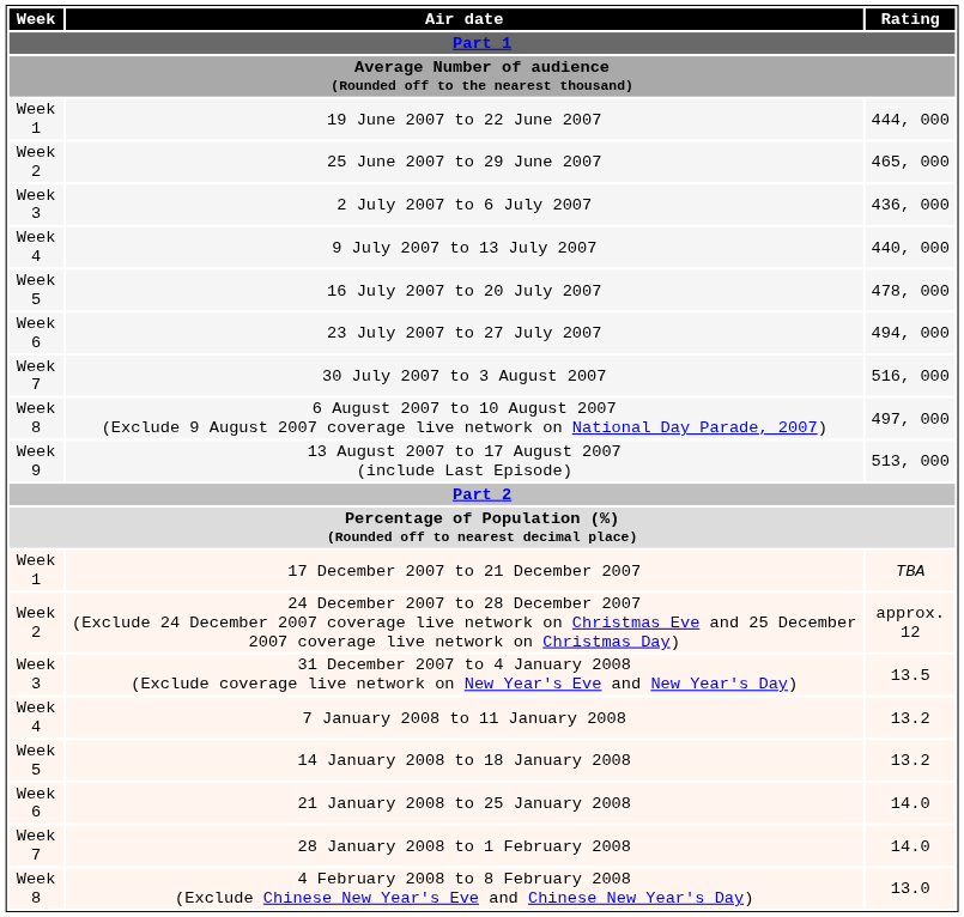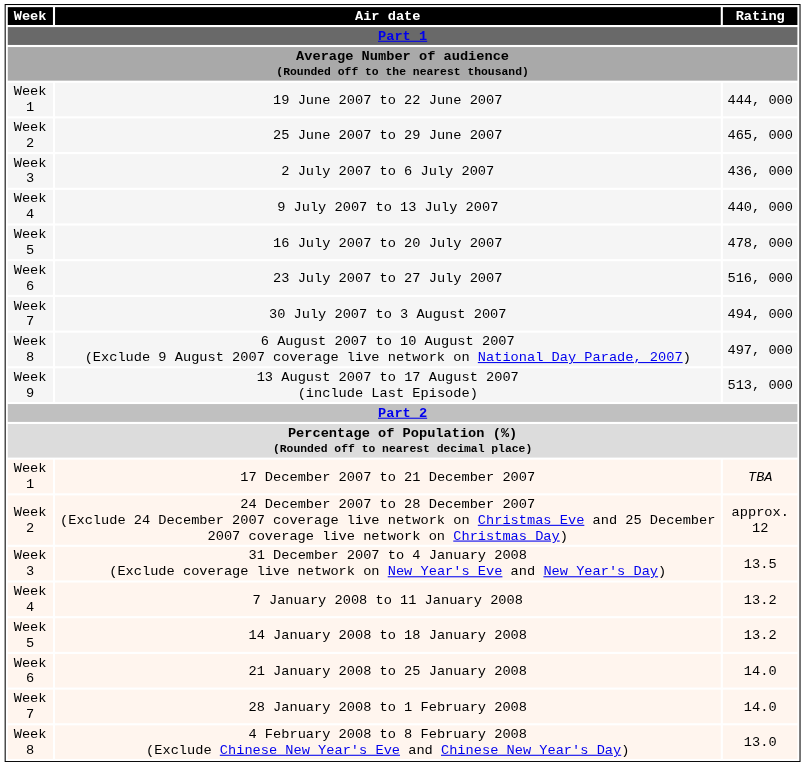 <table style="margin: 1em auto 1em auto; width:60%; border: black solid 1px">
 <tr style="background:black; color:white;">
 <th>Week</th>
 <th>Air date</th>
 <th>Rating</th>
 </tr>
 <tr style="background:dimgray; color:white;">
 <th colspan=3 align=center><a href='#'>Part 1</a></th>
 </tr>
 <tr style="background:darkgray; color:black;">
 <th colspan=3>Average Number of audience<br><small>(Rounded off to the nearest thousand)</small></th>
 </tr>
 <tr>
 <td align="center" bgcolor=whitesmoke>Week 1</td>
 <td align="center" bgcolor=whitesmoke>19 June 2007 to 22 June 2007</td>
 <td align="center" bgcolor=whitesmoke>444, 000</td>
 </tr>
 <tr>
 <td align="center" bgcolor=whitesmoke>Week 2</td>
 <td align="center" bgcolor=whitesmoke>25 June 2007 to 29 June 2007</td>
 <td align="center" bgcolor=whitesmoke>465, 000</td>
 </tr>
 <tr>
 <td align="center" bgcolor=whitesmoke>Week 3</td>
 <td align="center" bgcolor=whitesmoke>2 July 2007 to 6 July 2007</td>
 <td align="center" bgcolor=whitesmoke>436, 000</td>
 </tr>
 <tr>
 <td align="center" bgcolor=whitesmoke>Week 4</td>
 <td align="center" bgcolor=whitesmoke>9 July 2007 to 13 July 2007</td>
 <td align="center" bgcolor=whitesmoke>440, 000</td>
 </tr>
 <tr>
 <td align="center" bgcolor=whitesmoke>Week 5</td>
 <td align="center" bgcolor=whitesmoke>16 July 2007 to 20 July 2007</td>
 <td align="center" bgcolor=whitesmoke>478, 000</td>
 </tr>
 <tr>
 <td align="center" bgcolor=whitesmoke>Week 6</td>
 <td align="center" bgcolor=whitesmoke>23 July 2007 to 27 July 2007</td>
-<td align="center" bgcolor=whitesmoke>494, 000</td>
+<td align="center" bgcolor=whitesmoke>516, 000</td>
 </tr>
 <tr>
 <td align="center" bgcolor=whitesmoke>Week 7</td>
 <td align="center" bgcolor=whitesmoke>30 July 2007 to 3 August 2007</td>
-<td align="center" bgcolor=whitesmoke>516, 000</td>
+<td align="center" bgcolor=whitesmoke>494, 000</td>
 </tr>
 <tr>
 <td align="center" bgcolor=whitesmoke>Week 8</td>
 <td align="center" bgcolor=whitesmoke>6 August 2007 to 10 August 2007<br>(Exclude 9 August 2007 coverage live network on <a href='#'>National Day Parade, 2007</a>)</td>
 <td align="center" bgcolor=whitesmoke>497, 000</td>
 </tr>
 <tr>
 <td align="center" bgcolor=whitesmoke>Week 9</td>
 <td align="center" bgcolor=whitesmoke>13 August 2007 to 17 August 2007<br>(include Last Episode)</td>
 <td align="center" bgcolor=whitesmoke>513, 000</td>
 </tr>
 <tr style="background:silver; color:white;">
 <th colspan=3 align=center><a href='#'>Part 2</a></th>
 </tr>
 <tr style="background:gainsboro; color:black;">
 <th colspan=3>Percentage of Population (%)<br><small>(Rounded off to nearest decimal place)</small></th>
 </tr>
 <tr>
 <td align="center" bgcolor=seashell>Week 1</td>
 <td align="center" bgcolor=seashell>17 December 2007 to 21 December 2007</td>
 <td align="center" bgcolor=seashell><em>TBA</em></td>
 </tr>
 <tr>
 <td align="center" bgcolor=seashell>Week 2</td>
 <td align="center" bgcolor=seashell>24 December 2007 to 28 December 2007<br>(Exclude 24 December 2007 coverage live network on <a href='#'>Christmas Eve</a> and 25 December 2007 coverage live network on <a href='#'>Christmas Day</a>)</td>
 <td align="center" bgcolor=seashell>approx. 12</td>
 </tr>
 <tr>
 <td align="center" bgcolor=seashell>Week 3</td>
 <td align="center" bgcolor=seashell>31 December 2007 to 4 January 2008<br>(Exclude coverage live network on <a href='#'>New Year's Eve</a> and <a href='#'>New Year's Day</a>)</td>
 <td align="center" bgcolor=seashell>13.5</td>
 </tr>
 <tr>
 <td align="center" bgcolor=seashell>Week 4</td>
 <td align="center" bgcolor=seashell>7 January 2008 to 11 January 2008</td>
 <td align="center" bgcolor=seashell>13.2</td>
 </tr>
 <tr>
 <td align="center" bgcolor=seashell>Week 5</td>
 <td align="center" bgcolor=seashell>14 January 2008 to 18 January 2008</td>
 <td align="center" bgcolor=seashell>13.2</td>
 </tr>
 <tr>
 <td align="center" bgcolor=seashell>Week 6</td>
 <td align="center" bgcolor=seashell>21 January 2008 to 25 January 2008</td>
 <td align="center" bgcolor=seashell>14.0</td>
 </tr>
 <tr>
 <td align="center" bgcolor=seashell>Week 7</td>
 <td align="center" bgcolor=seashell>28 January 2008 to 1 February 2008</td>
 <td align="center" bgcolor=seashell>14.0</td>
 </tr>
 <tr>
 <td align="center" bgcolor=seashell>Week 8</td>
 <td align="center" bgcolor=seashell>4 February 2008 to 8 February 2008<br>(Exclude <a href='#'>Chinese New Year's Eve</a> and <a href='#'>Chinese New Year's Day</a>)</td>
 <td align="center" bgcolor=seashell>13.0</td>
 </tr>
 </table>
